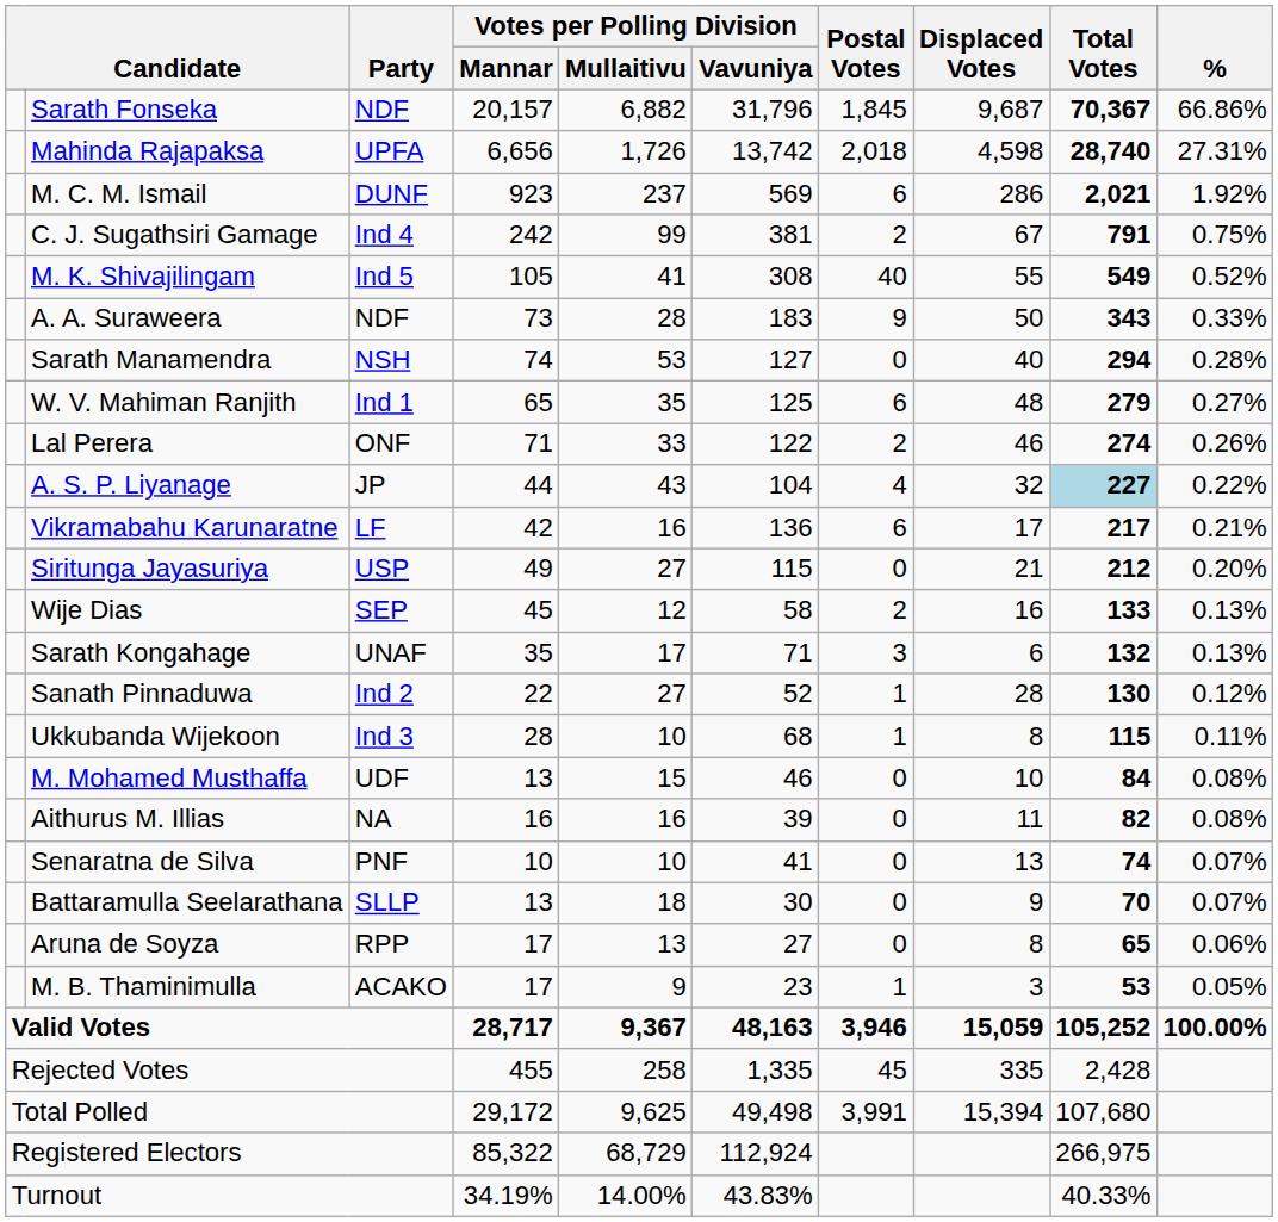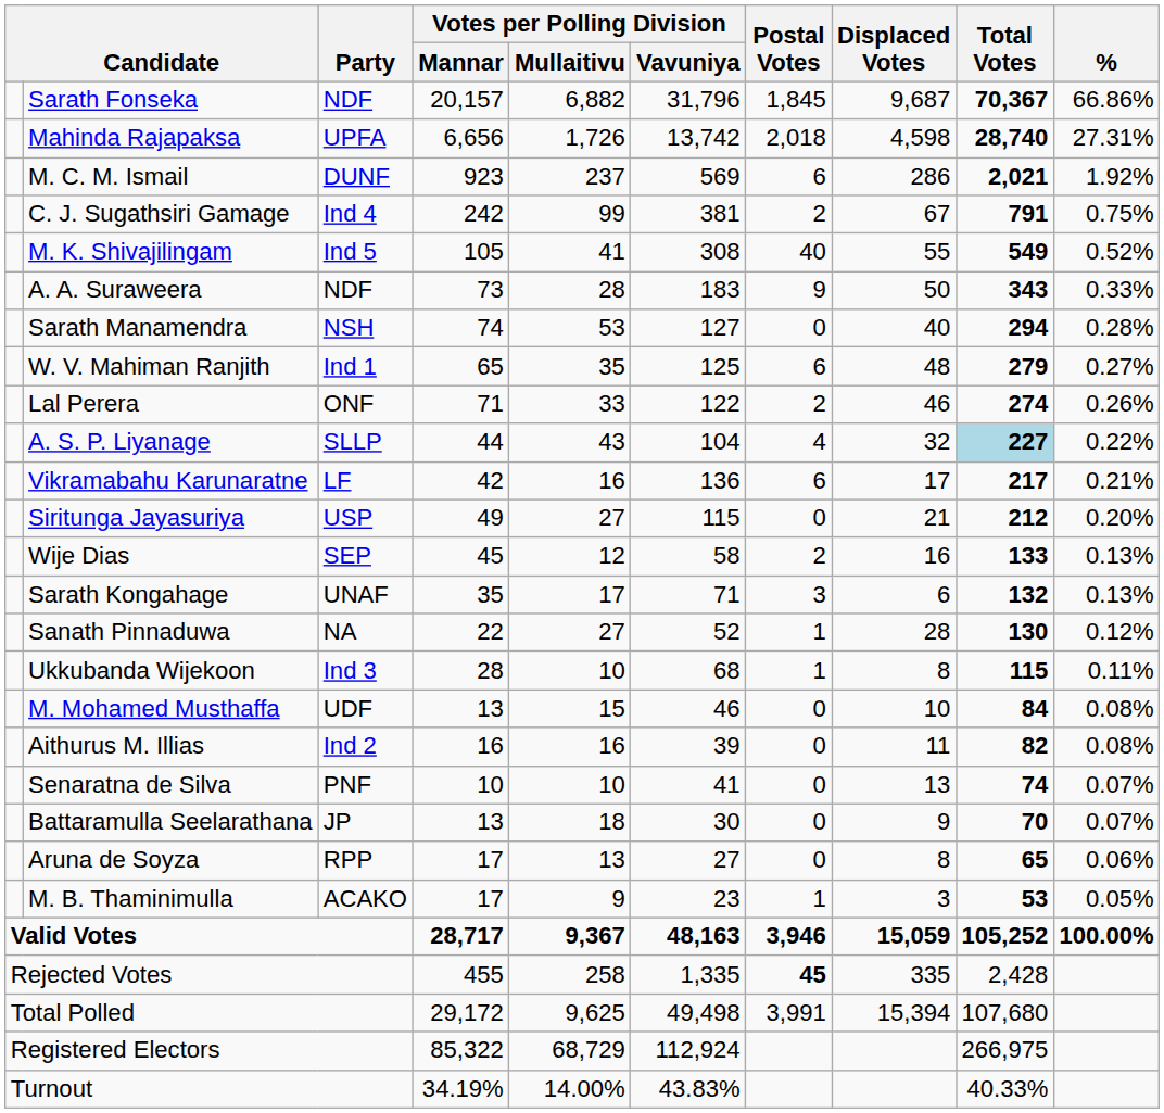 <table class="wikitable" border="1" style="text-align:right;">
 <tr>
 <th align=left valign=bottom rowspan=2 colspan=2>Candidate</th>
 <th align=left valign=bottom rowspan=2 width="40">Party</th>
 <th colspan=3>Votes per Polling Division</th>
 <th align=center valign=bottom rowspan=2 width="50">Postal<br>Votes</th>
 <th align=center valign=bottom rowspan=2 width="50">Displaced<br>Votes</th>
 <th align=center valign=bottom rowspan=2 width="50">Total Votes</th>
 <th align=center valign=bottom rowspan=2 width="50">%</th>
 </tr>
 <tr>
 <th align=center valign=bottom width="50">Mannar</th>
 <th align=center valign=bottom width="50">Mullaitivu</th>
 <th align=center valign=bottom width="50">Vavuniya</th>
 </tr>
 <tr>
 <td bgcolor=> </td>
 <td align=left><a href='#'>Sarath Fonseka</a></td>
 <td align=left><a href='#'>NDF</a></td>
 <td>20,157</td>
 <td>6,882</td>
 <td>31,796</td>
 <td>1,845</td>
 <td>9,687</td>
 <td><strong>70,367</strong></td>
 <td>66.86%</td>
 </tr>
 <tr>
 <td bgcolor=> </td>
 <td align=left><a href='#'>Mahinda Rajapaksa</a></td>
 <td align=left><a href='#'>UPFA</a></td>
 <td>6,656</td>
 <td>1,726</td>
 <td>13,742</td>
 <td>2,018</td>
 <td>4,598</td>
 <td><strong>28,740</strong></td>
 <td>27.31%</td>
 </tr>
 <tr>
 <td></td>
 <td align=left>M. C. M. Ismail</td>
 <td align=left><a href='#'>DUNF</a></td>
 <td>923</td>
 <td>237</td>
 <td>569</td>
 <td>6</td>
 <td>286</td>
 <td><strong>2,021</strong></td>
 <td>1.92%</td>
 </tr>
 <tr>
 <td></td>
 <td align=left>C. J. Sugathsiri Gamage</td>
 <td align=left><a href='#'>Ind 4</a></td>
 <td>242</td>
 <td>99</td>
 <td>381</td>
 <td>2</td>
 <td>67</td>
 <td><strong>791</strong></td>
 <td>0.75%</td>
 </tr>
 <tr>
 <td bgcolor=> </td>
 <td align=left><a href='#'>M. K. Shivajilingam</a></td>
 <td align=left><a href='#'>Ind 5</a></td>
 <td>105</td>
 <td>41</td>
 <td>308</td>
 <td>40</td>
 <td>55</td>
 <td><strong>549</strong></td>
 <td>0.52%</td>
 </tr>
 <tr>
 <td></td>
 <td align=left>A. A. Suraweera</td>
 <td align=left>NDF</td>
 <td>73</td>
 <td>28</td>
 <td>183</td>
 <td>9</td>
 <td>50</td>
 <td><strong>343</strong></td>
 <td>0.33%</td>
 </tr>
 <tr>
 <td></td>
 <td align=left>Sarath Manamendra</td>
 <td align=left><a href='#'>NSH</a></td>
 <td>74</td>
 <td>53</td>
 <td>127</td>
 <td>0</td>
 <td>40</td>
 <td><strong>294</strong></td>
 <td>0.28%</td>
 </tr>
 <tr>
 <td bgcolor=> </td>
 <td align=left>W. V. Mahiman Ranjith</td>
 <td align=left><a href='#'>Ind 1</a></td>
 <td>65</td>
 <td>35</td>
 <td>125</td>
 <td>6</td>
 <td>48</td>
 <td><strong>279</strong></td>
 <td>0.27%</td>
 </tr>
 <tr>
 <td></td>
 <td align=left>Lal Perera</td>
 <td align=left>ONF</td>
 <td>71</td>
 <td>33</td>
 <td>122</td>
 <td>2</td>
 <td>46</td>
 <td><strong>274</strong></td>
 <td>0.26%</td>
 </tr>
 <tr>
 <td></td>
 <td align=left><a href='#'>A. S. P. Liyanage</a></td>
-<td align=left>JP</td>
+<td align=left><a href='#'>SLLP</a></td>
 <td>44</td>
 <td>43</td>
 <td>104</td>
 <td>4</td>
 <td>32</td>
 <td style="background: lightblue;"><strong>227</strong></td>
 <td>0.22%</td>
 </tr>
 <tr>
 <td bgcolor=> </td>
 <td align=left><a href='#'>Vikramabahu Karunaratne</a></td>
 <td align=left><a href='#'>LF</a></td>
 <td>42</td>
 <td>16</td>
 <td>136</td>
 <td>6</td>
 <td>17</td>
 <td><strong>217</strong></td>
 <td>0.21%</td>
 </tr>
 <tr>
 <td bgcolor=> </td>
 <td align=left><a href='#'>Siritunga Jayasuriya</a></td>
 <td align=left><a href='#'>USP</a></td>
 <td>49</td>
 <td>27</td>
 <td>115</td>
 <td>0</td>
 <td>21</td>
 <td><strong>212</strong></td>
 <td>0.20%</td>
 </tr>
 <tr>
 <td bgcolor=> </td>
 <td align=left>Wije Dias</td>
 <td align=left><a href='#'>SEP</a></td>
 <td>45</td>
 <td>12</td>
 <td>58</td>
 <td>2</td>
 <td>16</td>
 <td><strong>133</strong></td>
 <td>0.13%</td>
 </tr>
 <tr>
 <td></td>
 <td align=left>Sarath Kongahage</td>
 <td align=left>UNAF</td>
 <td>35</td>
 <td>17</td>
 <td>71</td>
 <td>3</td>
 <td>6</td>
 <td><strong>132</strong></td>
 <td>0.13%</td>
 </tr>
 <tr>
 <td></td>
 <td align=left>Sanath Pinnaduwa</td>
-<td align=left><a href='#'>Ind 2</a></td>
+<td align=left>NA</td>
 <td>22</td>
 <td>27</td>
 <td>52</td>
 <td>1</td>
 <td>28</td>
 <td><strong>130</strong></td>
 <td>0.12%</td>
 </tr>
 <tr>
 <td bgcolor=> </td>
 <td align=left>Ukkubanda Wijekoon</td>
 <td align=left><a href='#'>Ind 3</a></td>
 <td>28</td>
 <td>10</td>
 <td>68</td>
 <td>1</td>
 <td>8</td>
 <td><strong>115</strong></td>
 <td>0.11%</td>
 </tr>
 <tr>
 <td bgcolor=> </td>
 <td align=left><a href='#'>M. Mohamed Musthaffa</a></td>
 <td align=left>UDF</td>
 <td>13</td>
 <td>15</td>
 <td>46</td>
 <td>0</td>
 <td>10</td>
 <td><strong>84</strong></td>
 <td>0.08%</td>
 </tr>
 <tr>
 <td bgcolor=> </td>
 <td align=left>Aithurus M. Illias</td>
-<td align=left>NA</td>
+<td align=left><a href='#'>Ind 2</a></td>
 <td>16</td>
 <td>16</td>
 <td>39</td>
 <td>0</td>
 <td>11</td>
 <td><strong>82</strong></td>
 <td>0.08%</td>
 </tr>
 <tr>
 <td></td>
 <td align=left>Senaratna de Silva</td>
 <td align=left>PNF</td>
 <td>10</td>
 <td>10</td>
 <td>41</td>
 <td>0</td>
 <td>13</td>
 <td><strong>74</strong></td>
 <td>0.07%</td>
 </tr>
 <tr>
 <td></td>
 <td align=left>Battaramulla Seelarathana</td>
-<td align=left><a href='#'>SLLP</a></td>
+<td align=left>JP</td>
 <td>13</td>
 <td>18</td>
 <td>30</td>
 <td>0</td>
 <td>9</td>
 <td><strong>70</strong></td>
 <td>0.07%</td>
 </tr>
 <tr>
 <td></td>
 <td align=left>Aruna de Soyza</td>
 <td align=left>RPP</td>
 <td>17</td>
 <td>13</td>
 <td>27</td>
 <td>0</td>
 <td>8</td>
 <td><strong>65</strong></td>
 <td>0.06%</td>
 </tr>
 <tr>
 <td></td>
 <td align=left>M. B. Thaminimulla</td>
 <td align=left>ACAKO</td>
 <td>17</td>
 <td>9</td>
 <td>23</td>
 <td>1</td>
 <td>3</td>
 <td><strong>53</strong></td>
 <td>0.05%</td>
 </tr>
 <tr>
 <td align=left colspan=3><strong>Valid Votes</strong></td>
 <td><strong>28,717</strong></td>
 <td><strong>9,367</strong></td>
 <td><strong>48,163</strong></td>
 <td><strong>3,946</strong></td>
 <td><strong>15,059</strong></td>
 <td><strong>105,252</strong></td>
 <td><strong>100.00%</strong></td>
 </tr>
 <tr>
 <td align=left colspan=3>Rejected Votes</td>
 <td>455</td>
 <td>258</td>
 <td>1,335</td>
-<td>45</td>
+<td><strong>45</strong></td>
 <td>335</td>
 <td>2,428</td>
 <td></td>
 </tr>
 <tr>
 <td align=left colspan=3>Total Polled</td>
 <td>29,172</td>
 <td>9,625</td>
 <td>49,498</td>
 <td>3,991</td>
 <td>15,394</td>
 <td>107,680</td>
 <td></td>
 </tr>
 <tr>
 <td align=left colspan=3>Registered Electors</td>
 <td>85,322</td>
 <td>68,729</td>
 <td>112,924</td>
 <td></td>
 <td></td>
 <td>266,975</td>
 <td></td>
 </tr>
 <tr>
 <td align=left colspan=3>Turnout</td>
 <td>34.19%</td>
 <td>14.00%</td>
 <td>43.83%</td>
 <td></td>
 <td></td>
 <td>40.33%</td>
 <td></td>
 </tr>
 </table>
